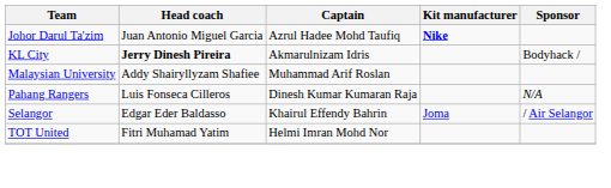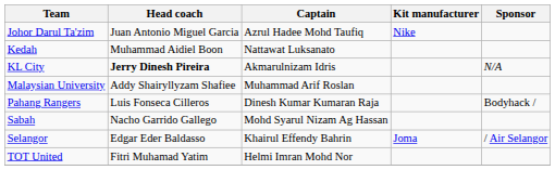 <table class="wikitable sortable">
 <tr>
 <th>Team</th>
 <th>Head coach</th>
 <th>Captain</th>
 <th>Kit manufacturer</th>
 <th>Sponsor</th>
 </tr>
 <tr>
 <td><a href='#'>Johor Darul Ta'zim</a></td>
 <td> Juan Antonio Miguel Garcia</td>
 <td> Azrul Hadee Mohd Taufiq</td>
-<td><strong><a href='#'>Nike</a></strong></td>
+<td><a href='#'>Nike</a></td>
+<td></td>
+</tr>
+<tr>
+<td><a href='#'>Kedah</a></td>
+<td> Muhammad Aidiel Boon</td>
+<td> Nattawat Luksanato</td>
+<td></td>
 <td></td>
 </tr>
 <tr>
 <td><a href='#'>KL City</a></td>
 <td><strong> Jerry Dinesh Pireira</strong></td>
 <td> Akmarulnizam Idris</td>
 <td></td>
-<td>Bodyhack / </td>
+<td><em>N/A</em></td>
 </tr>
 <tr>
 <td><a href='#'>Malaysian University</a></td>
 <td> Addy Shairyllyzam Shafiee</td>
 <td> Muhammad Arif Roslan</td>
 <td></td>
 <td></td>
 </tr>
 <tr>
 <td><a href='#'>Pahang Rangers</a></td>
 <td> Luis Fonseca Cilleros</td>
 <td> Dinesh Kumar Kumaran Raja</td>
 <td></td>
-<td><em>N/A</em></td>
+<td>Bodyhack / </td>
+</tr>
+<tr>
+<td><a href='#'>Sabah</a></td>
+<td> Nacho Garrido Gallego</td>
+<td> Mohd Syarul Nizam Ag Hassan</td>
+<td></td>
+<td></td>
 </tr>
 <tr>
 <td><a href='#'>Selangor</a></td>
 <td> Edgar Eder Baldasso</td>
 <td> Khairul Effendy Bahrin</td>
 <td><a href='#'>Joma</a></td>
 <td> / <a href='#'>Air Selangor</a></td>
 </tr>
 <tr>
 <td><a href='#'>TOT United</a></td>
 <td> Fitri Muhamad Yatim</td>
 <td> Helmi Imran Mohd Nor</td>
 <td></td>
 <td></td>
 </tr>
 <tr>
 </tr>
 </table>
